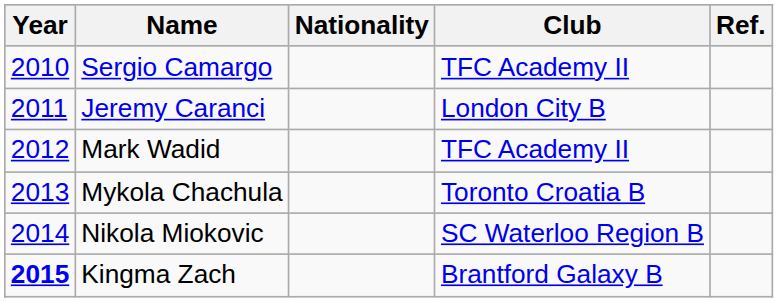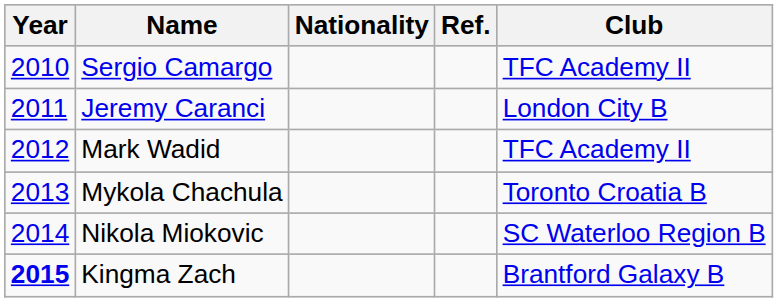 <table class="wikitable sortable">
 <tr>
 <th>Year</th>
 <th>Name</th>
 <th>Nationality</th>
+<th>Ref.</th>
 <th>Club</th>
-<th>Ref.</th>
 </tr>
 <tr>
 <td><a href='#'>2010</a></td>
 <td><a href='#'>Sergio Camargo</a></td>
 <td></td>
+<td></td>
 <td><a href='#'>TFC Academy II</a></td>
-<td></td>
 </tr>
 <tr>
 <td><a href='#'>2011</a></td>
 <td><a href='#'>Jeremy Caranci</a></td>
 <td></td>
+<td></td>
 <td><a href='#'>London City B</a></td>
-<td></td>
 </tr>
 <tr>
 <td><a href='#'>2012</a></td>
 <td>Mark Wadid</td>
 <td></td>
+<td></td>
 <td><a href='#'>TFC Academy II</a></td>
-<td></td>
 </tr>
 <tr>
 <td><a href='#'>2013</a></td>
 <td>Mykola Chachula</td>
 <td></td>
+<td></td>
 <td><a href='#'>Toronto Croatia B</a></td>
-<td></td>
 </tr>
 <tr>
 <td><a href='#'>2014</a></td>
 <td>Nikola Miokovic</td>
 <td></td>
+<td></td>
 <td><a href='#'>SC Waterloo Region B</a></td>
-<td></td>
 </tr>
 <tr>
 <td><strong><a href='#'>2015</a></strong></td>
 <td>Kingma Zach</td>
 <td></td>
+<td></td>
 <td><a href='#'>Brantford Galaxy B</a></td>
-<td></td>
 </tr>
 </table>
